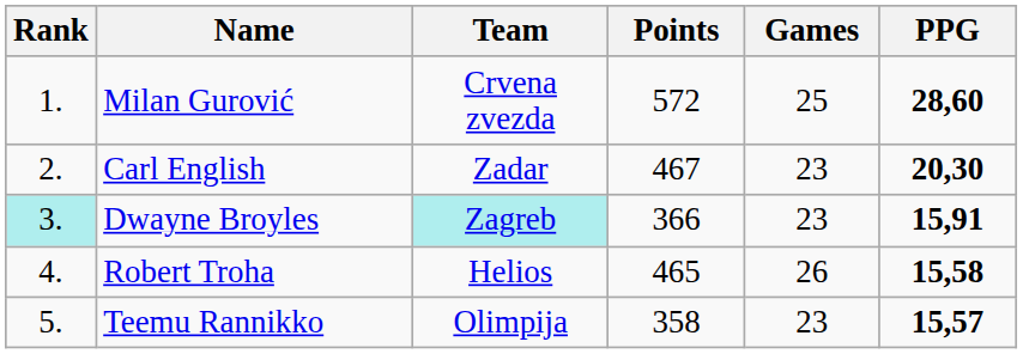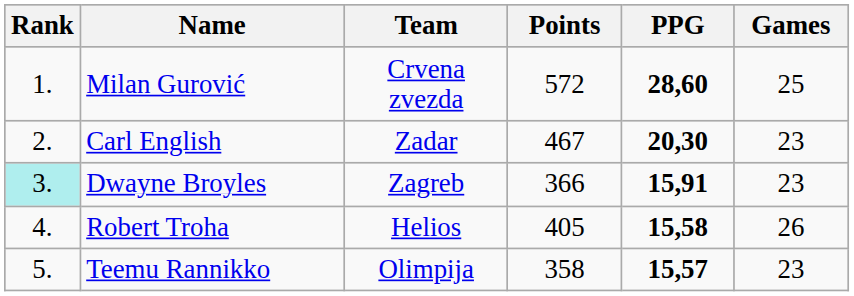 <table class="wikitable" style="text-align: center;">
 <tr>
 <th>Rank</th>
 <th width="150">Name</th>
 <th width="90">Team</th>
 <th width="60">Points</th>
+<th width="60">PPG</th>
 <th width="60">Games</th>
-<th width="60">PPG</th>
 </tr>
 <tr>
 <td>1.</td>
 <td align="left"> <a href='#'>Milan Gurović</a></td>
 <td><a href='#'>Crvena zvezda</a></td>
 <td>572</td>
+<td><strong>28,60</strong></td>
 <td>25</td>
-<td><strong>28,60</strong></td>
 </tr>
 <tr>
 <td>2.</td>
 <td align="left"> <a href='#'>Carl English</a></td>
 <td><a href='#'>Zadar</a></td>
 <td>467</td>
+<td><strong>20,30</strong></td>
 <td>23</td>
-<td><strong>20,30</strong></td>
 </tr>
 <tr>
 <td style="background: paleturquoise;">3.</td>
 <td align="left"> <a href='#'>Dwayne Broyles</a></td>
-<td style="background: paleturquoise;"><a href='#'>Zagreb</a></td>
+<td><a href='#'>Zagreb</a></td>
 <td>366</td>
+<td><strong>15,91</strong></td>
 <td>23</td>
-<td><strong>15,91</strong></td>
 </tr>
 <tr>
 <td>4.</td>
 <td align="left"> <a href='#'>Robert Troha</a></td>
 <td><a href='#'>Helios</a></td>
-<td>465</td>
+<td>405</td>
+<td><strong>15,58</strong></td>
 <td>26</td>
-<td><strong>15,58</strong></td>
 </tr>
 <tr>
 <td>5.</td>
 <td align="left"> <a href='#'>Teemu Rannikko</a></td>
 <td><a href='#'>Olimpija</a></td>
 <td>358</td>
+<td><strong>15,57</strong></td>
 <td>23</td>
-<td><strong>15,57</strong></td>
 </tr>
 </table>
